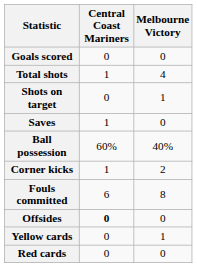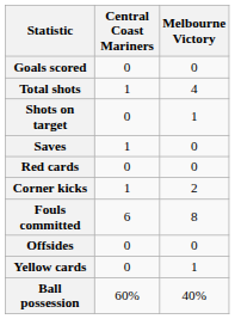 <table class="wikitable plainrowheaders" style="text-align:center">
 <tr>
 <th scope="col" style="width:100px">Statistic</th>
 <th scope="col" style="width:70px">Central Coast Mariners</th>
 <th scope="col" style="width:70px">Melbourne Victory</th>
 </tr>
 <tr>
 <th scope=row>Goals scored</th>
 <td>0</td>
 <td>0</td>
 </tr>
 <tr>
 <th scope=row>Total shots</th>
 <td>1</td>
 <td>4</td>
 </tr>
 <tr>
 <th scope=row>Shots on target</th>
 <td>0</td>
 <td>1</td>
 </tr>
 <tr>
 <th scope=row>Saves</th>
 <td>1</td>
 <td>0</td>
 </tr>
 <tr>
-<th scope=row>Ball possession</th>
-<td>60%</td>
-<td>40%</td>
+<th scope=row>Red cards</th>
+<td>0</td>
+<td>0</td>
 </tr>
 <tr>
 <th scope=row>Corner kicks</th>
 <td>1</td>
 <td>2</td>
 </tr>
 <tr>
 <th scope=row>Fouls committed</th>
 <td>6</td>
 <td>8</td>
 </tr>
 <tr>
 <th scope=row>Offsides</th>
-<td><strong>0</strong></td>
+<td>0</td>
 <td>0</td>
 </tr>
 <tr>
 <th scope=row>Yellow cards</th>
 <td>0</td>
 <td>1</td>
 </tr>
 <tr>
-<th scope=row>Red cards</th>
-<td>0</td>
-<td>0</td>
+<th scope=row>Ball possession</th>
+<td>60%</td>
+<td>40%</td>
 </tr>
 </table>
